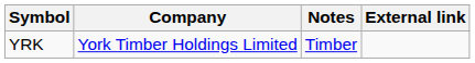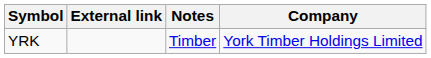 <table class="wikitable sortable">
 <tr>
 <th>Symbol</th>
+<th>External link</th>
+<th>Notes</th>
 <th>Company</th>
-<th>Notes</th>
-<th>External link</th>
 </tr>
 <tr>
 <td>YRK</td>
+<td></td>
+<td><a href='#'>Timber</a></td>
 <td><a href='#'>York Timber Holdings Limited</a></td>
-<td><a href='#'>Timber</a></td>
-<td></td>
 </tr>
 </table>
